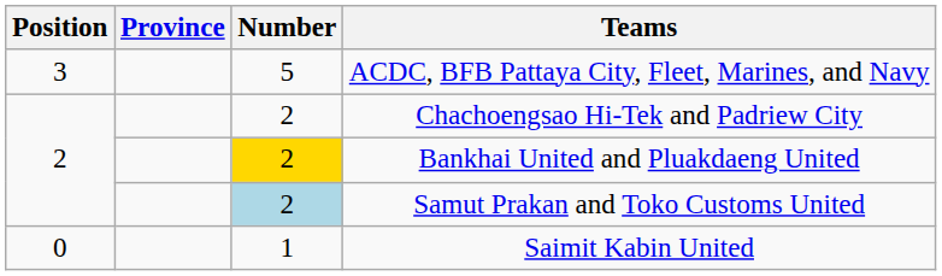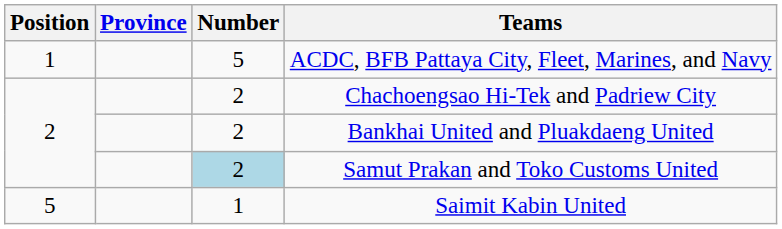 <table class="wikitable">
 <tr>
 <th>Position</th>
 <th><a href='#'>Province</a></th>
 <th>Number</th>
 <th>Teams</th>
 </tr>
 <tr>
-<td align=center>3</td>
+<td align=center>1</td>
 <td></td>
 <td align=center>5</td>
 <td align=center><a href='#'>ACDC</a>, <a href='#'>BFB Pattaya City</a>, <a href='#'>Fleet</a>, <a href='#'>Marines</a>, and <a href='#'>Navy</a></td>
 </tr>
 <tr>
 <td align=center rowspan="3">2</td>
 <td></td>
 <td align=center>2</td>
 <td align=center><a href='#'>Chachoengsao Hi-Tek</a> and <a href='#'>Padriew City</a></td>
 </tr>
 <tr>
 <td></td>
-<td align=center style="background: gold;">2</td>
+<td align=center>2</td>
 <td align=center><a href='#'>Bankhai United</a> and <a href='#'>Pluakdaeng United</a></td>
 </tr>
 <tr>
 <td></td>
 <td align=center style="background: lightblue;">2</td>
 <td align=center><a href='#'>Samut Prakan</a> and <a href='#'>Toko Customs United</a></td>
 </tr>
 <tr>
-<td align=center rowspan="1">0</td>
+<td align=center rowspan="1">5</td>
 <td></td>
 <td align=center>1</td>
 <td align=center><a href='#'>Saimit Kabin United</a></td>
 </tr>
 </table>
